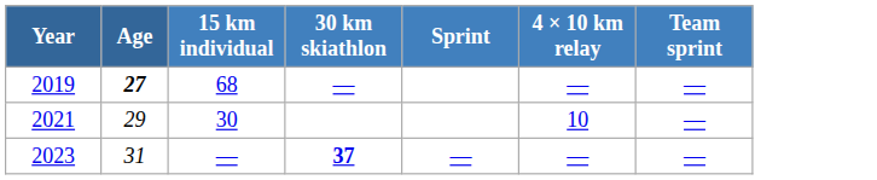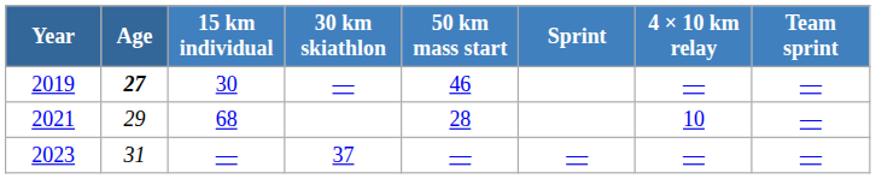 <table class="wikitable" style="font-size:95%; text-align:center; border:grey solid 1px; border-collapse:collapse; background:#ffffff;">
 <tr>
 <th style="background-color:#369; color:white; width:60px;"> Year </th>
 <th style="background-color:#369; color:white; width:40px;"> Age </th>
 <th style="background-color:#4180be; color:white; width:75px;"> 15 km <br> individual </th>
 <th style="background-color:#4180be; color:white; width:75px;"> 30 km <br> skiathlon </th>
+<th style="background-color:#4180be; color:white; width:75px;"> 50 km <br> mass start </th>
 <th style="background-color:#4180be; color:white; width:75px;"> Sprint </th>
 <th style="background-color:#4180be; color:white; width:75px;"> 4 × 10 km <br> relay </th>
 <th style="background-color:#4180be; color:white; width:75px;"> Team <br> sprint </th>
 </tr>
 <tr>
 <td><a href='#'>2019</a></td>
 <td><strong><em>27</em></strong></td>
-<td><a href='#'>68</a></td>
+<td><a href='#'>30</a></td>
 <td><a href='#'>—</a></td>
+<td><a href='#'>46</a></td>
 <td><a href='#'></a></td>
 <td><a href='#'>—</a></td>
 <td><a href='#'>—</a></td>
 </tr>
 <tr>
 <td><a href='#'>2021</a></td>
 <td><em>29</em></td>
-<td><a href='#'>30</a></td>
+<td><a href='#'>68</a></td>
 <td><a href='#'></a></td>
+<td><a href='#'>28</a></td>
 <td><a href='#'></a></td>
 <td><a href='#'>10</a></td>
 <td><a href='#'>—</a></td>
 </tr>
 <tr>
 <td><a href='#'>2023</a></td>
 <td><em>31</em></td>
 <td><a href='#'>—</a></td>
-<td><strong><a href='#'>37</a></strong></td>
+<td><a href='#'>37</a></td>
+<td><a href='#'>—</a></td>
 <td><a href='#'>—</a></td>
 <td><a href='#'>—</a></td>
 <td><a href='#'>—</a></td>
 </tr>
 </table>
